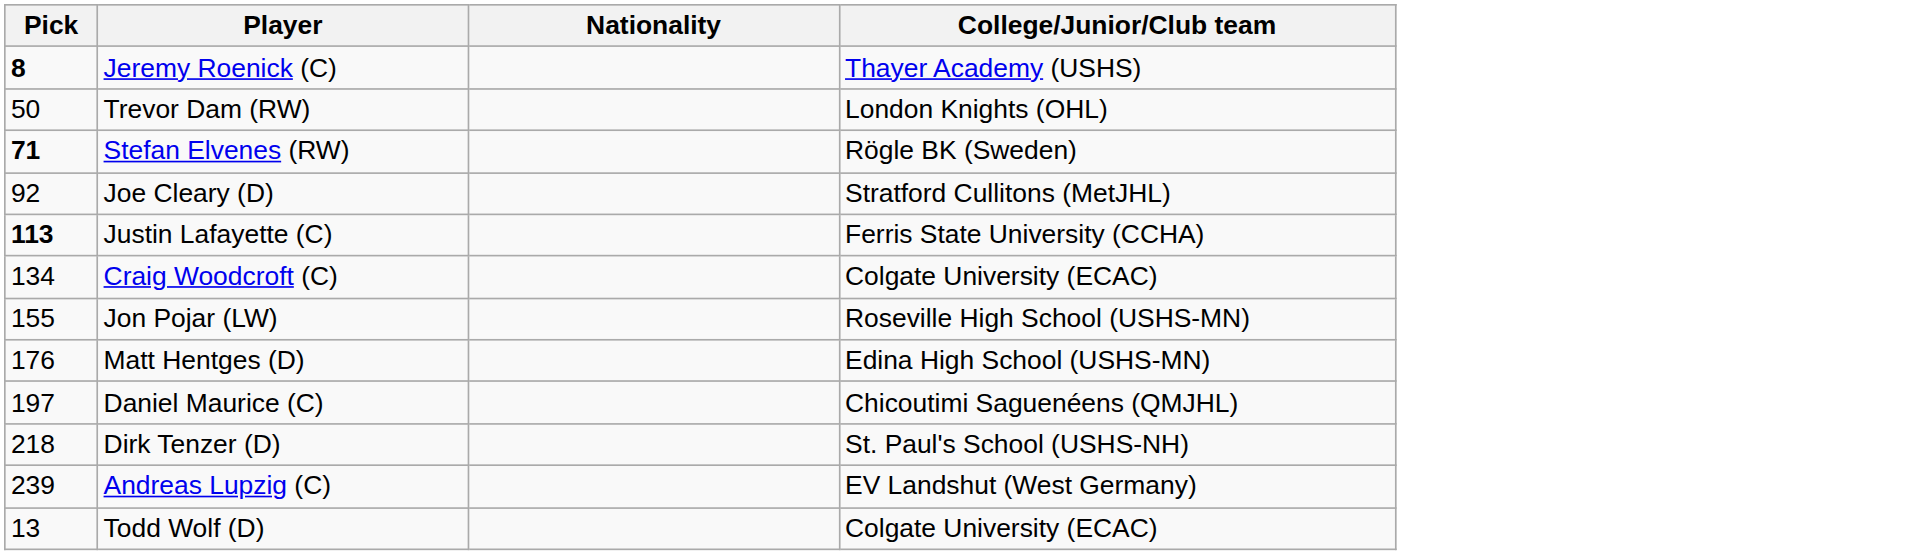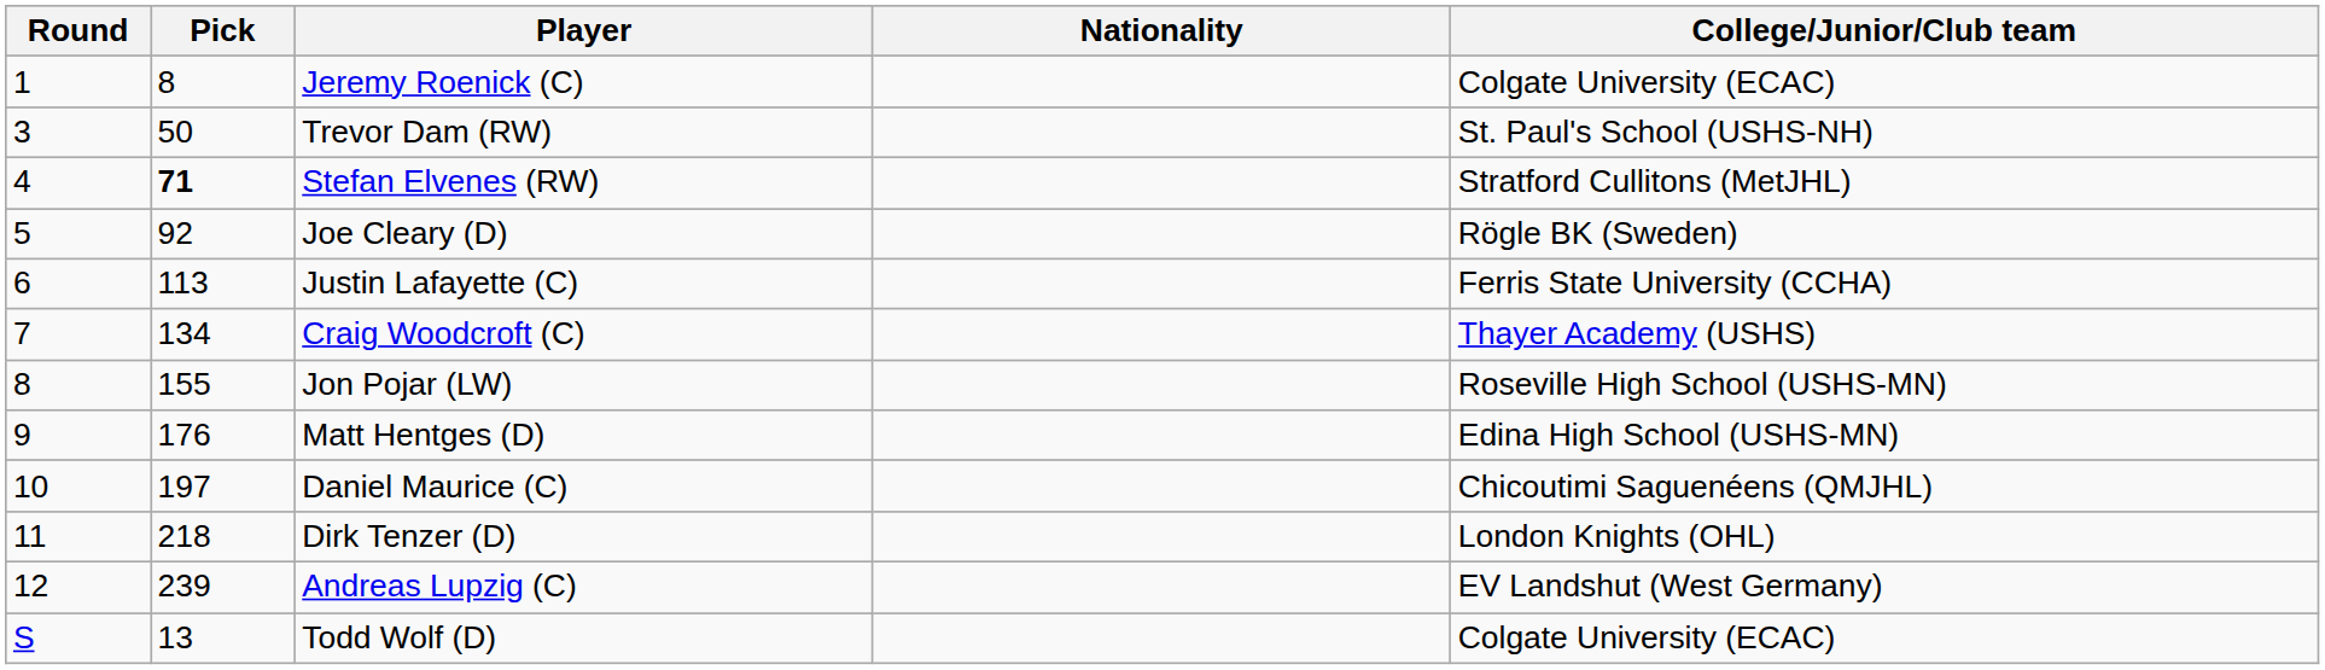 <table class="wikitable">
 <tr>
+<th bgcolor="#DDDDFF" width="5%">Round</th>
 <th bgcolor="#DDDDFF" width="5%">Pick</th>
 <th bgcolor="#DDDDFF" width="20%">Player</th>
 <th bgcolor="#DDDDFF" width="20%">Nationality</th>
 <th bgcolor="#DDDDFF" width="30%">College/Junior/Club team</th>
 </tr>
 <tr>
-<td><strong>8</strong></td>
+<td>1</td>
+<td>8</td>
 <td><a href='#'>Jeremy Roenick</a> (C)</td>
 <td></td>
-<td><a href='#'>Thayer Academy</a> (USHS)</td>
+<td>Colgate University (ECAC)</td>
 </tr>
 <tr>
+<td>3</td>
 <td>50</td>
 <td>Trevor Dam (RW)</td>
 <td></td>
-<td>London Knights (OHL)</td>
+<td>St. Paul's School (USHS-NH)</td>
 </tr>
 <tr>
+<td>4</td>
 <td><strong>71</strong></td>
 <td><a href='#'>Stefan Elvenes</a> (RW)</td>
+<td></td>
+<td>Stratford Cullitons (MetJHL)</td>
+</tr>
+<tr>
+<td>5</td>
+<td>92</td>
+<td>Joe Cleary (D)</td>
 <td></td>
 <td>Rögle BK (Sweden)</td>
 </tr>
 <tr>
-<td>92</td>
-<td>Joe Cleary (D)</td>
-<td></td>
-<td>Stratford Cullitons (MetJHL)</td>
-</tr>
-<tr>
-<td><strong>113</strong></td>
+<td>6</td>
+<td>113</td>
 <td>Justin Lafayette (C)</td>
 <td></td>
 <td>Ferris State University (CCHA)</td>
 </tr>
 <tr>
+<td>7</td>
 <td>134</td>
 <td><a href='#'>Craig Woodcroft</a> (C)</td>
 <td></td>
-<td>Colgate University (ECAC)</td>
+<td><a href='#'>Thayer Academy</a> (USHS)</td>
 </tr>
 <tr>
+<td>8</td>
 <td>155</td>
 <td>Jon Pojar (LW)</td>
 <td></td>
 <td>Roseville High School (USHS-MN)</td>
 </tr>
 <tr>
+<td>9</td>
 <td>176</td>
 <td>Matt Hentges (D)</td>
 <td></td>
 <td>Edina High School (USHS-MN)</td>
 </tr>
 <tr>
+<td>10</td>
 <td>197</td>
 <td>Daniel Maurice (C)</td>
 <td></td>
 <td>Chicoutimi Saguenéens (QMJHL)</td>
 </tr>
 <tr>
+<td>11</td>
 <td>218</td>
 <td>Dirk Tenzer (D)</td>
 <td></td>
-<td>St. Paul's School (USHS-NH)</td>
+<td>London Knights (OHL)</td>
 </tr>
 <tr>
+<td>12</td>
 <td>239</td>
 <td><a href='#'>Andreas Lupzig</a> (C)</td>
 <td></td>
 <td>EV Landshut (West Germany)</td>
 </tr>
 <tr>
+<td><a href='#'>S</a></td>
 <td>13</td>
 <td>Todd Wolf (D)</td>
 <td></td>
 <td>Colgate University (ECAC)</td>
 </tr>
 </table>
